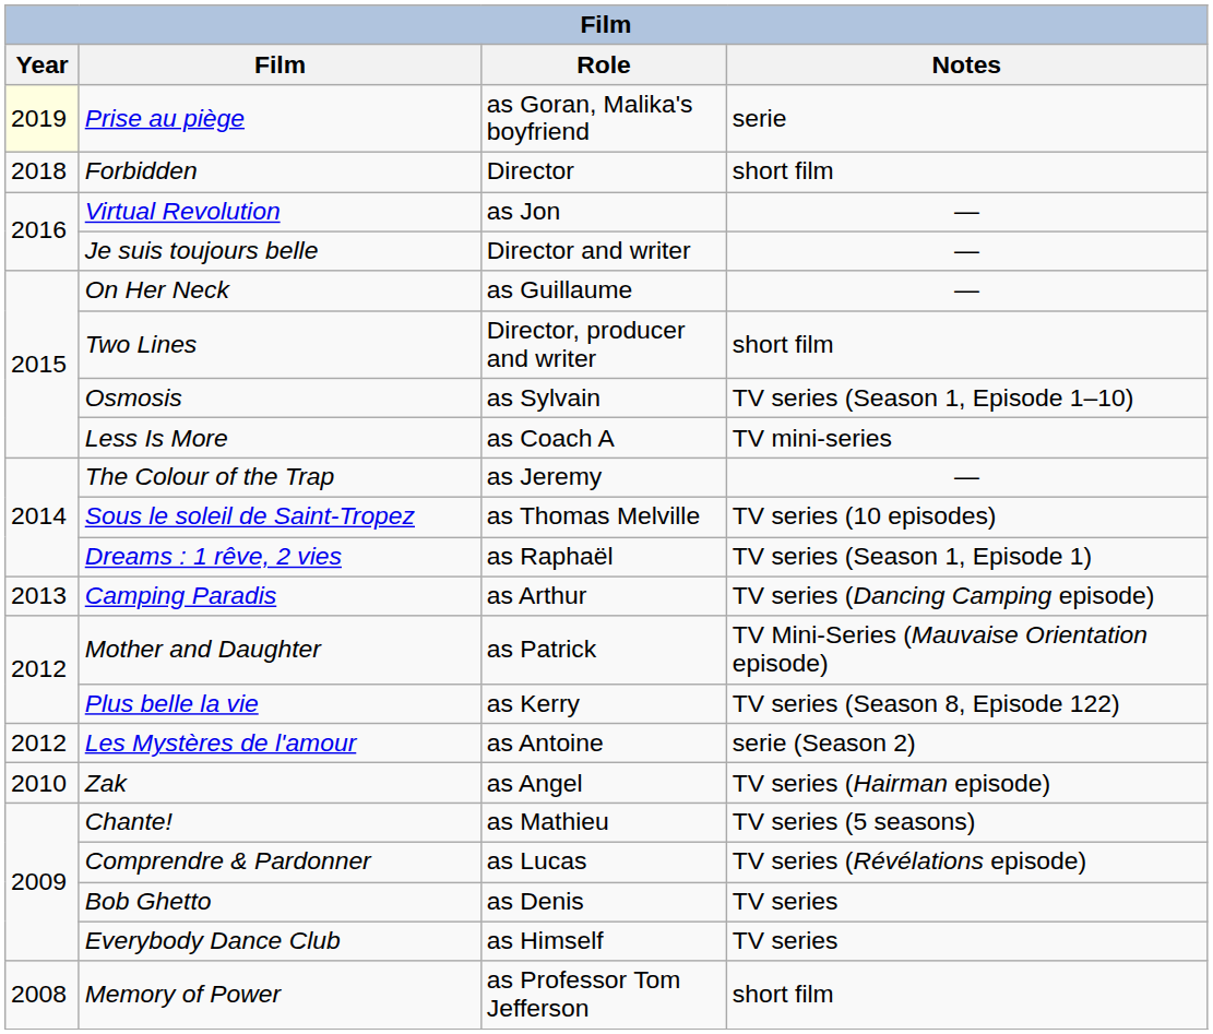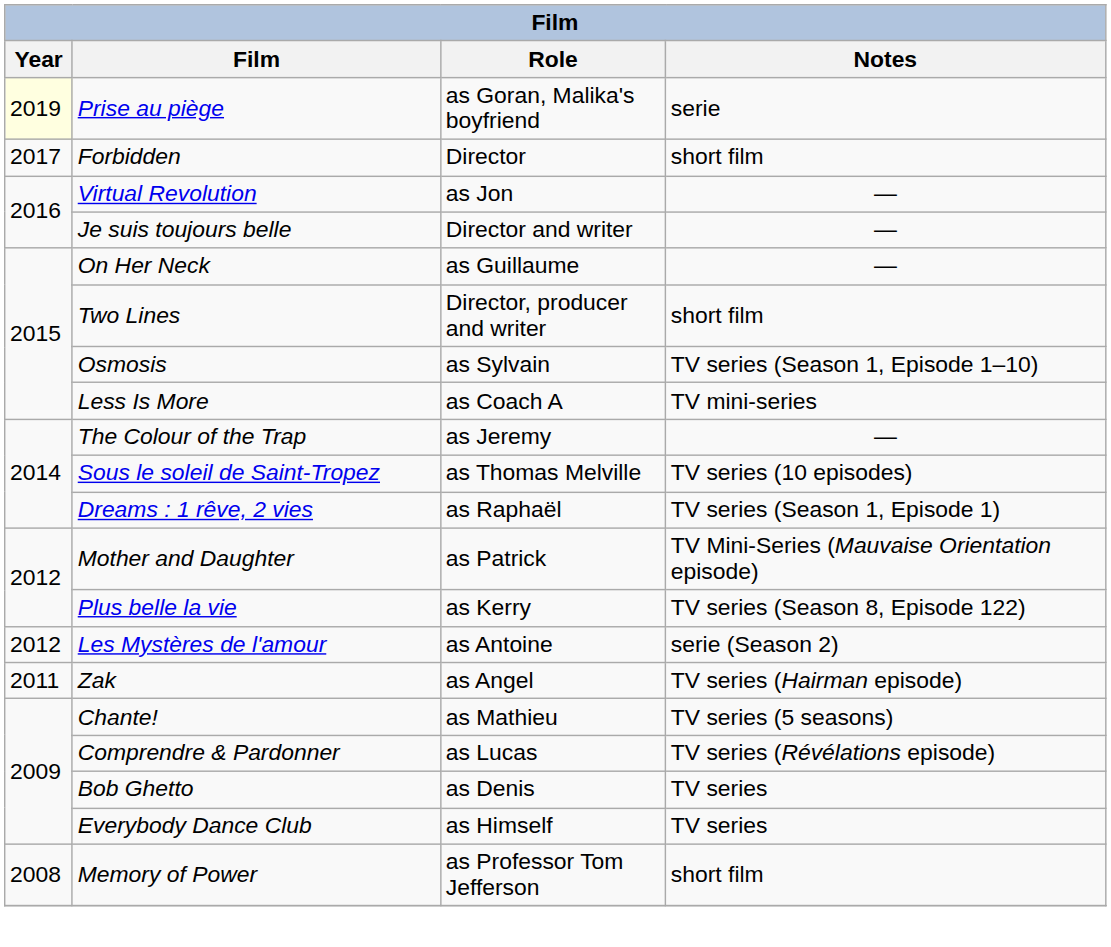 <table class="wikitable">
 <tr style="background:#ccc; text-align:center;">
 <th colspan="4" style="background: LightSteelBlue;">Film</th>
 </tr>
 <tr style="background:#ccc; text-align:center;">
 <th style="width:40px;">Year</th>
 <th style="width:250px;">Film</th>
 <th style="width:150px;">Role</th>
 <th style="width:300px;">Notes</th>
 </tr>
 <tr>
 <td style="background: lightyellow;">2019</td>
 <td><em><a href='#'>Prise au piège</a></em></td>
 <td>as Goran, Malika's boyfriend</td>
 <td>serie</td>
 </tr>
 <tr>
-<td>2018</td>
+<td>2017</td>
 <td><em>Forbidden</em></td>
 <td>Director</td>
 <td>short film</td>
 </tr>
 <tr>
 <td rowspan="2">2016</td>
 <td><em><a href='#'>Virtual Revolution</a></em></td>
 <td>as Jon</td>
 <td style="text-align:center;">—</td>
 </tr>
 <tr>
 <td><em>Je suis toujours belle</em></td>
 <td>Director and writer</td>
 <td style="text-align:center;">—</td>
 </tr>
 <tr>
 <td rowspan="4">2015</td>
 <td><em>On Her Neck</em></td>
 <td>as Guillaume</td>
 <td style="text-align:center;">—</td>
 </tr>
 <tr>
 <td><em>Two Lines</em></td>
 <td>Director, producer and writer</td>
 <td>short film</td>
 </tr>
 <tr>
 <td><em>Osmosis</em></td>
 <td>as Sylvain</td>
 <td>TV series (Season 1, Episode 1–10)</td>
 </tr>
 <tr>
 <td><em>Less Is More</em></td>
 <td>as Coach A</td>
 <td>TV mini-series</td>
 </tr>
 <tr>
 <td rowspan="3">2014</td>
 <td><em>The Colour of the Trap</em></td>
 <td>as Jeremy</td>
 <td style="text-align:center;">—</td>
 </tr>
 <tr>
 <td><em><a href='#'>Sous le soleil de Saint-Tropez</a></em></td>
 <td>as Thomas Melville</td>
 <td>TV series (10 episodes)</td>
 </tr>
 <tr>
 <td><em><a href='#'>Dreams : 1 rêve, 2 vies</a></em></td>
 <td>as Raphaël</td>
 <td>TV series (Season 1, Episode 1)</td>
 </tr>
 <tr>
-<td>2013</td>
-<td><em><a href='#'>Camping Paradis</a></em></td>
-<td>as Arthur</td>
-<td>TV series (<em>Dancing Camping</em> episode)</td>
-</tr>
-<tr>
 <td rowspan="2">2012</td>
 <td><em>Mother and Daughter</em></td>
 <td>as Patrick</td>
 <td>TV Mini-Series (<em>Mauvaise Orientation</em> episode)</td>
 </tr>
 <tr>
 <td><em><a href='#'>Plus belle la vie</a></em></td>
 <td>as Kerry</td>
 <td>TV series (Season 8, Episode 122)</td>
 </tr>
 <tr>
 <td>2012</td>
 <td><em><a href='#'>Les Mystères de l'amour</a></em></td>
 <td>as Antoine</td>
 <td>serie (Season 2)</td>
 </tr>
 <tr>
-<td>2010</td>
+<td>2011</td>
 <td><em>Zak</em></td>
 <td>as Angel</td>
 <td>TV series (<em>Hairman</em> episode)</td>
 </tr>
 <tr>
 <td rowspan="4">2009</td>
 <td><em>Chante!</em></td>
 <td>as Mathieu</td>
 <td>TV series (5 seasons)</td>
 </tr>
 <tr>
 <td><em>Comprendre & Pardonner</em></td>
 <td>as Lucas</td>
 <td>TV series (<em>Révélations</em> episode)</td>
 </tr>
 <tr>
 <td><em>Bob Ghetto</em></td>
 <td>as Denis</td>
 <td>TV series</td>
 </tr>
 <tr>
 <td><em>Everybody Dance Club</em></td>
 <td>as Himself</td>
 <td>TV series</td>
 </tr>
 <tr>
 <td>2008</td>
 <td><em>Memory of Power</em></td>
 <td>as Professor Tom Jefferson</td>
 <td>short film</td>
 </tr>
 <tr>
 </tr>
 </table>
